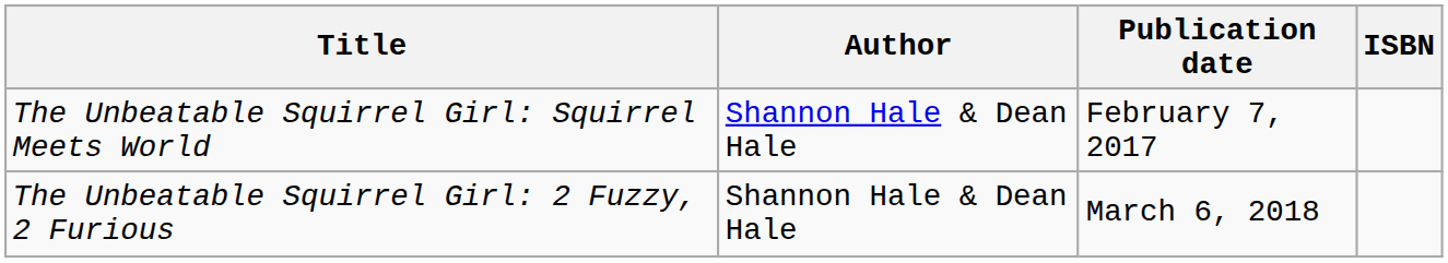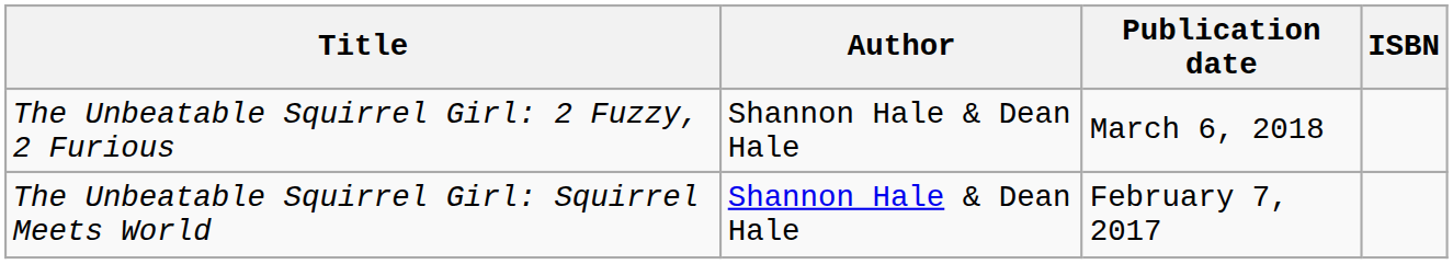 <table class="wikitable" style="width:100%;">
 <tr>
 <th>Title</th>
 <th>Author</th>
 <th>Publication date</th>
 <th>ISBN</th>
 </tr>
 <tr>
+<td><em>The Unbeatable Squirrel Girl: 2 Fuzzy, 2 Furious</em></td>
+<td>Shannon Hale & Dean Hale</td>
+<td>March 6, 2018</td>
+<td></td>
+</tr>
+<tr>
 <td><em>The Unbeatable Squirrel Girl: Squirrel Meets World</em></td>
 <td><a href='#'>Shannon Hale</a> & Dean Hale</td>
 <td>February 7, 2017</td>
 <td></td>
 </tr>
-<tr>
-<td><em>The Unbeatable Squirrel Girl: 2 Fuzzy, 2 Furious</em></td>
-<td>Shannon Hale & Dean Hale</td>
-<td>March 6, 2018</td>
-<td></td>
-</tr>
 </table>
